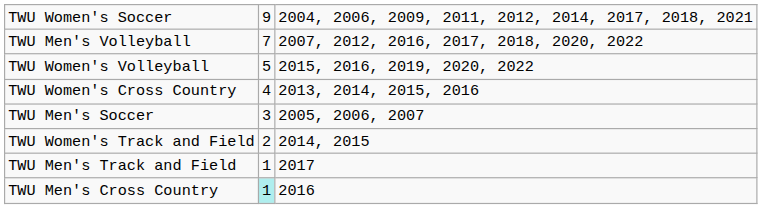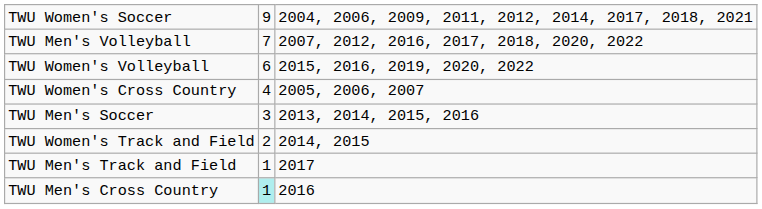 <table class="wikitable">
 <tr>
 <td>TWU Women's Soccer</td>
 <td>9</td>
 <td>2004, 2006, 2009, 2011, 2012, 2014, 2017, 2018, 2021</td>
 </tr>
 <tr>
 <td>TWU Men's Volleyball</td>
 <td>7</td>
 <td>2007, 2012, 2016, 2017, 2018, 2020, 2022</td>
 </tr>
 <tr>
 <td>TWU Women's Volleyball</td>
-<td>5</td>
+<td>6</td>
 <td>2015, 2016, 2019, 2020, 2022</td>
 </tr>
 <tr>
 <td>TWU Women's Cross Country</td>
 <td>4</td>
-<td>2013, 2014, 2015, 2016</td>
+<td>2005, 2006, 2007</td>
 </tr>
 <tr>
 <td>TWU Men's Soccer</td>
 <td>3</td>
-<td>2005, 2006, 2007</td>
+<td>2013, 2014, 2015, 2016</td>
 </tr>
 <tr>
 <td>TWU Women's Track and Field</td>
 <td>2</td>
 <td>2014, 2015</td>
 </tr>
 <tr>
 <td>TWU Men's Track and Field</td>
 <td>1</td>
 <td>2017</td>
 </tr>
 <tr>
 <td>TWU Men's Cross Country</td>
 <td style="background: paleturquoise;">1</td>
 <td>2016</td>
 </tr>
 </table>
